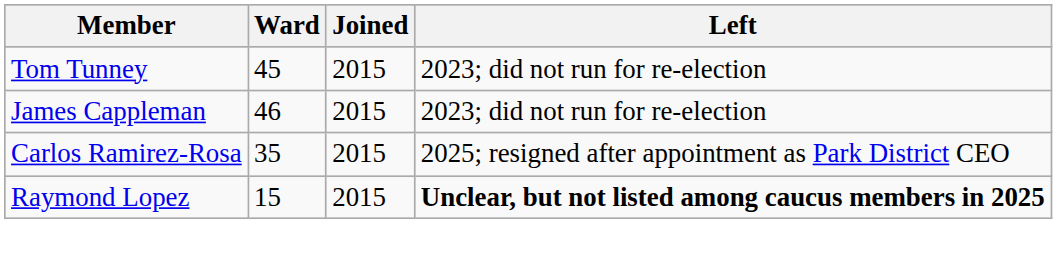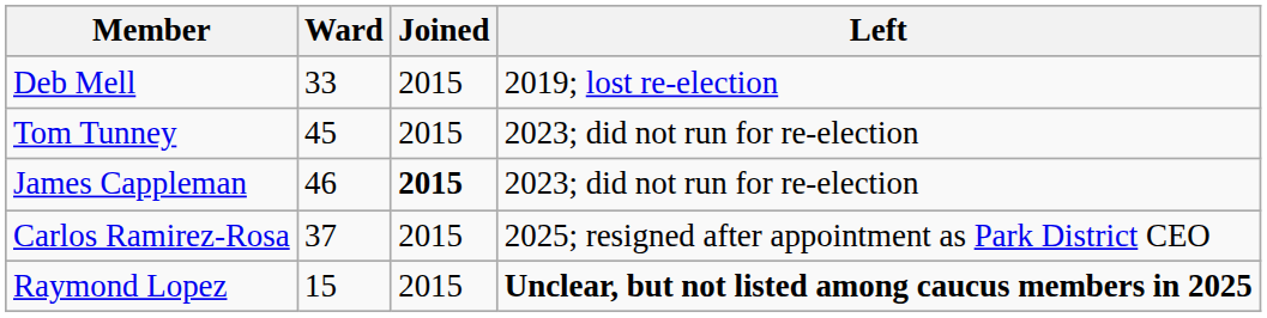 <table class="wikitable sortable">
 <tr>
 <th>Member</th>
 <th>Ward</th>
 <th>Joined</th>
 <th>Left</th>
+</tr>
+<tr>
+<td><a href='#'>Deb Mell</a></td>
+<td>33</td>
+<td>2015</td>
+<td>2019; <a href='#'>lost re-election</a></td>
 </tr>
 <tr>
 <td><a href='#'>Tom Tunney</a></td>
 <td>45</td>
 <td>2015</td>
 <td>2023; did not run for re-election</td>
 </tr>
 <tr>
 <td><a href='#'>James Cappleman</a></td>
 <td>46</td>
-<td>2015</td>
+<td><strong>2015</strong></td>
 <td>2023; did not run for re-election</td>
 </tr>
 <tr>
 <td><a href='#'>Carlos Ramirez-Rosa</a></td>
-<td>35</td>
+<td>37</td>
 <td>2015</td>
 <td>2025; resigned after appointment as <a href='#'>Park District</a> CEO</td>
 </tr>
 <tr>
 <td><a href='#'>Raymond Lopez</a></td>
 <td>15</td>
 <td>2015</td>
 <td><strong>Unclear, but not listed among caucus members in 2025</strong></td>
 </tr>
 </table>
